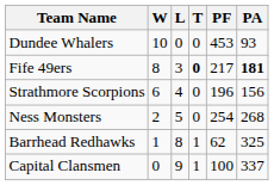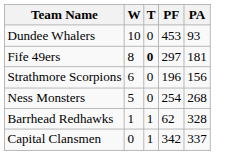 <table class="wikitable">
 <tr>
 <th>Team Name</th>
 <th>W</th>
-<th>L</th>
 <th>T</th>
 <th>PF</th>
 <th>PA</th>
 </tr>
 <tr>
 <td>Dundee Whalers</td>
 <td>10</td>
 <td>0</td>
-<td>0</td>
 <td>453</td>
 <td>93</td>
 </tr>
 <tr>
 <td>Fife 49ers</td>
 <td>8</td>
-<td>3</td>
 <td><strong>0</strong></td>
-<td>217</td>
-<td><strong>181</strong></td>
+<td>297</td>
+<td>181</td>
 </tr>
 <tr>
 <td>Strathmore Scorpions</td>
 <td>6</td>
-<td>4</td>
 <td>0</td>
 <td>196</td>
 <td>156</td>
 </tr>
 <tr>
 <td>Ness Monsters</td>
-<td>2</td>
 <td>5</td>
 <td>0</td>
 <td>254</td>
 <td>268</td>
 </tr>
 <tr>
 <td>Barrhead Redhawks</td>
 <td>1</td>
-<td>8</td>
 <td>1</td>
 <td>62</td>
-<td>325</td>
+<td>328</td>
 </tr>
 <tr>
 <td>Capital Clansmen</td>
 <td>0</td>
-<td>9</td>
 <td>1</td>
-<td>100</td>
+<td>342</td>
 <td>337</td>
 </tr>
 </table>
